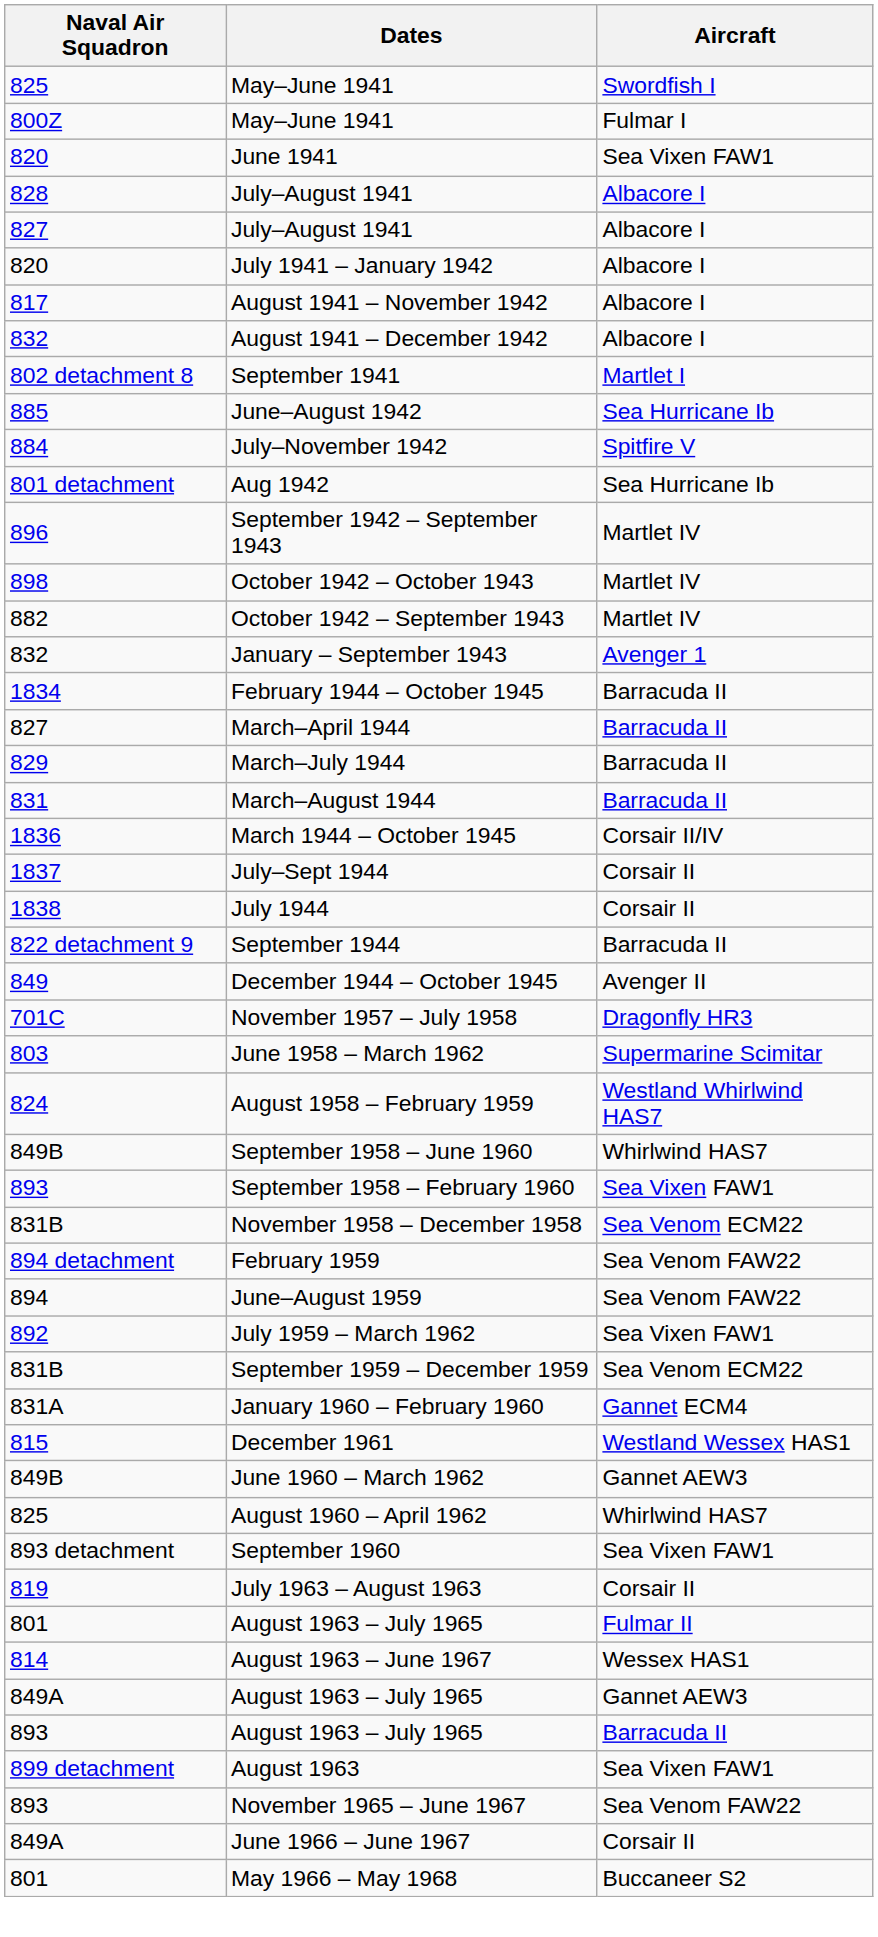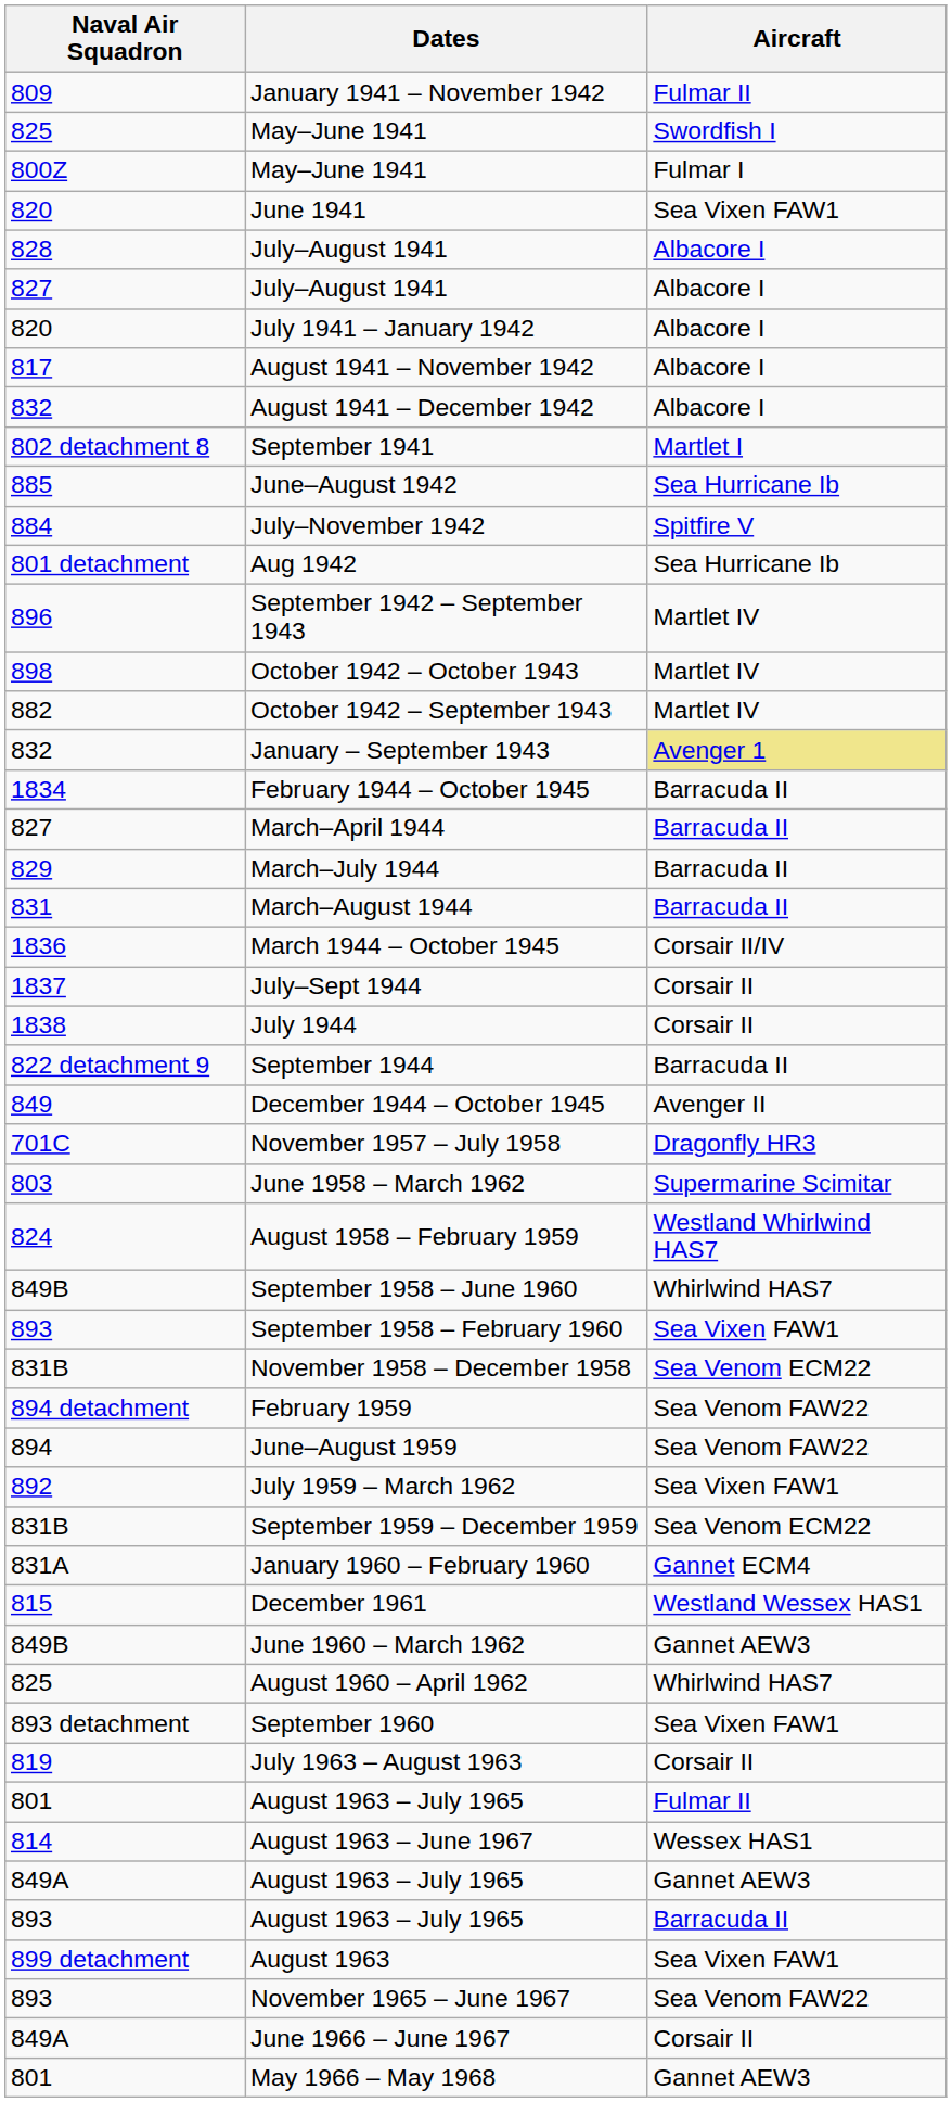 <table class="wikitable">
 <tr>
 <th>Naval Air Squadron</th>
 <th>Dates</th>
 <th>Aircraft</th>
+</tr>
+<tr>
+<td><a href='#'>809</a></td>
+<td>January 1941 – November 1942</td>
+<td><a href='#'>Fulmar II</a></td>
 </tr>
 <tr>
 <td><a href='#'>825</a></td>
 <td>May–June 1941</td>
 <td><a href='#'>Swordfish I</a></td>
 </tr>
 <tr>
 <td><a href='#'>800Z</a></td>
 <td>May–June 1941</td>
 <td>Fulmar I</td>
 </tr>
 <tr>
 <td><a href='#'>820</a></td>
 <td>June 1941</td>
 <td>Sea Vixen FAW1</td>
 </tr>
 <tr>
 <td><a href='#'>828</a></td>
 <td>July–August 1941</td>
 <td><a href='#'>Albacore I</a></td>
 </tr>
 <tr>
 <td><a href='#'>827</a></td>
 <td>July–August 1941</td>
 <td>Albacore I</td>
 </tr>
 <tr>
 <td>820</td>
 <td>July 1941 – January 1942</td>
 <td Fairey Albacore>Albacore I</td>
 </tr>
 <tr>
 <td><a href='#'>817</a></td>
 <td>August 1941 – November 1942</td>
 <td>Albacore I</td>
 </tr>
 <tr>
 <td><a href='#'>832</a></td>
 <td>August 1941 – December 1942</td>
 <td>Albacore I</td>
 </tr>
 <tr>
 <td><a href='#'>802 detachment 8</a></td>
 <td>September 1941</td>
 <td><a href='#'>Martlet I</a></td>
 </tr>
 <tr>
 <td><a href='#'>885</a></td>
 <td>June–August 1942</td>
 <td><a href='#'>Sea Hurricane Ib</a></td>
 </tr>
 <tr>
 <td><a href='#'>884</a></td>
 <td>July–November 1942</td>
 <td><a href='#'>Spitfire V</a></td>
 </tr>
 <tr>
 <td><a href='#'>801 detachment</a></td>
 <td>Aug 1942</td>
 <td>Sea Hurricane Ib</td>
 </tr>
 <tr>
 <td><a href='#'>896</a></td>
 <td>September 1942 – September 1943</td>
 <td>Martlet IV</td>
 </tr>
 <tr>
 <td><a href='#'>898</a></td>
 <td>October 1942 – October 1943</td>
 <td>Martlet IV</td>
 </tr>
 <tr>
 <td>882</td>
 <td>October 1942 – September 1943</td>
 <td>Martlet IV</td>
 </tr>
 <tr>
 <td>832</td>
 <td>January – September 1943</td>
-<td><a href='#'>Avenger 1</a></td>
+<td style="background: khaki;"><a href='#'>Avenger 1</a></td>
 </tr>
 <tr>
 <td><a href='#'>1834</a></td>
 <td>February 1944 – October 1945</td>
 <td>Barracuda II</td>
 </tr>
 <tr>
 <td>827</td>
 <td>March–April 1944</td>
 <td><a href='#'>Barracuda II</a></td>
 </tr>
 <tr>
 <td><a href='#'>829</a></td>
 <td>March–July 1944</td>
 <td>Barracuda II</td>
 </tr>
 <tr>
 <td><a href='#'>831</a></td>
 <td>March–August 1944</td>
 <td><a href='#'>Barracuda II</a></td>
 </tr>
 <tr>
 <td><a href='#'>1836</a></td>
 <td>March 1944 – October 1945</td>
 <td>Corsair II/IV</td>
 </tr>
 <tr>
 <td><a href='#'>1837</a></td>
 <td>July–Sept 1944</td>
 <td>Corsair II</td>
 </tr>
 <tr>
 <td><a href='#'>1838</a></td>
 <td>July 1944</td>
 <td>Corsair II</td>
 </tr>
 <tr>
 <td><a href='#'>822 detachment 9</a></td>
 <td>September 1944</td>
 <td>Barracuda II</td>
 </tr>
 <tr>
 <td><a href='#'>849</a></td>
 <td>December 1944 – October 1945</td>
 <td>Avenger II</td>
 </tr>
 <tr>
 <td><a href='#'>701C</a></td>
 <td>November 1957 – July 1958</td>
 <td><a href='#'>Dragonfly HR3</a></td>
 </tr>
 <tr>
 <td><a href='#'>803</a></td>
 <td>June 1958 – March 1962</td>
 <td><a href='#'>Supermarine Scimitar</a></td>
 </tr>
 <tr>
 <td><a href='#'>824</a></td>
 <td>August 1958 – February 1959</td>
 <td><a href='#'>Westland Whirlwind HAS7</a></td>
 </tr>
 <tr>
 <td>849B</td>
 <td>September 1958 – June 1960</td>
 <td>Whirlwind HAS7</td>
 </tr>
 <tr>
 <td><a href='#'>893</a></td>
 <td>September 1958 – February 1960</td>
 <td><a href='#'>Sea Vixen</a> FAW1</td>
 </tr>
 <tr>
 <td>831B</td>
 <td>November 1958 – December 1958</td>
 <td><a href='#'>Sea Venom</a> ECM22</td>
 </tr>
 <tr>
 <td><a href='#'>894 detachment</a></td>
 <td>February 1959</td>
 <td>Sea Venom FAW22</td>
 </tr>
 <tr>
 <td>894</td>
 <td>June–August 1959</td>
 <td>Sea Venom FAW22</td>
 </tr>
 <tr>
 <td><a href='#'>892</a></td>
 <td>July 1959 – March 1962</td>
 <td>Sea Vixen FAW1</td>
 </tr>
 <tr>
 <td>831B</td>
 <td>September 1959 – December 1959</td>
 <td>Sea Venom ECM22</td>
 </tr>
 <tr>
 <td>831A</td>
 <td>January 1960 – February 1960</td>
 <td><a href='#'>Gannet</a> ECM4</td>
 </tr>
 <tr>
 <td><a href='#'>815</a></td>
 <td>December 1961</td>
 <td><a href='#'>Westland Wessex</a> HAS1</td>
 </tr>
 <tr>
 <td>849B</td>
 <td>June 1960 – March 1962</td>
 <td>Gannet AEW3</td>
 </tr>
 <tr>
 <td>825</td>
 <td>August 1960 – April 1962</td>
 <td>Whirlwind HAS7</td>
 </tr>
 <tr>
 <td>893 detachment</td>
 <td>September 1960</td>
 <td>Sea Vixen FAW1</td>
 </tr>
 <tr>
 <td><a href='#'>819</a></td>
 <td>July 1963 – August 1963</td>
 <td>Corsair II</td>
 </tr>
 <tr>
 <td>801</td>
 <td>August 1963 – July 1965</td>
 <td><a href='#'>Fulmar II</a></td>
 </tr>
 <tr>
 <td><a href='#'>814</a></td>
 <td>August 1963 – June 1967</td>
 <td>Wessex HAS1</td>
 </tr>
 <tr>
 <td>849A</td>
 <td>August 1963 – July 1965</td>
 <td>Gannet AEW3</td>
 </tr>
 <tr>
 <td>893</td>
 <td>August 1963 – July 1965</td>
 <td><a href='#'>Barracuda II</a></td>
 </tr>
 <tr>
 <td><a href='#'>899 detachment</a></td>
 <td>August 1963</td>
 <td>Sea Vixen FAW1</td>
 </tr>
 <tr>
 <td>893</td>
 <td>November 1965 – June 1967</td>
 <td>Sea Venom FAW22</td>
 </tr>
 <tr>
 <td>849A</td>
 <td>June 1966 – June 1967</td>
 <td>Corsair II</td>
 </tr>
 <tr>
 <td>801</td>
 <td>May 1966 – May 1968</td>
-<td>Buccaneer S2</td>
+<td>Gannet AEW3</td>
 </tr>
 </table>
